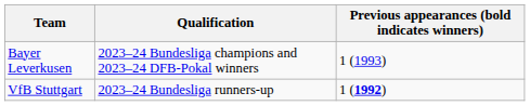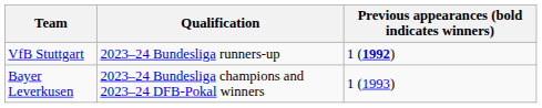 <table class="wikitable">
 <tr>
 <th>Team</th>
 <th>Qualification</th>
 <th>Previous appearances (bold indicates winners)</th>
 </tr>
 <tr>
+<td><a href='#'>VfB Stuttgart</a></td>
+<td><a href='#'>2023–24 Bundesliga</a> runners-up</td>
+<td>1 (<strong><a href='#'>1992</a></strong>)</td>
+</tr>
+<tr>
 <td><a href='#'>Bayer Leverkusen</a></td>
 <td><a href='#'>2023–24 Bundesliga</a> champions and <a href='#'>2023–24 DFB-Pokal</a> winners</td>
 <td>1 (<a href='#'>1993</a>)</td>
 </tr>
-<tr>
-<td><a href='#'>VfB Stuttgart</a></td>
-<td><a href='#'>2023–24 Bundesliga</a> runners-up</td>
-<td>1 (<strong><a href='#'>1992</a></strong>)</td>
-</tr>
 </table>
